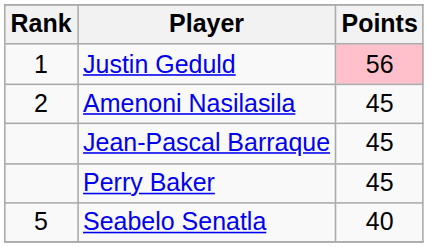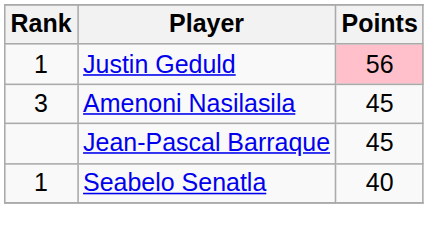 <table class="wikitable sortable">
 <tr>
 </tr>
 <tr>
 <th>Rank</th>
 <th>Player</th>
 <th>Points</th>
 </tr>
 <tr>
 <td align=center>1</td>
 <td> <a href='#'>Justin Geduld</a></td>
 <td align=center style="background: pink;">56</td>
 </tr>
 <tr>
-<td align=center>2</td>
+<td align=center>3</td>
 <td> <a href='#'>Amenoni Nasilasila</a></td>
 <td align=center>45</td>
 </tr>
 <tr>
 <td align=center></td>
 <td> <a href='#'>Jean-Pascal Barraque</a></td>
 <td align=center>45</td>
 </tr>
 <tr>
-<td align=center></td>
-<td> <a href='#'>Perry Baker</a></td>
-<td align=center>45</td>
-</tr>
-<tr>
-<td align=center>5</td>
+<td align=center>1</td>
 <td> <a href='#'>Seabelo Senatla</a></td>
 <td align=center>40</td>
 </tr>
 <tr>
 </tr>
 </table>
